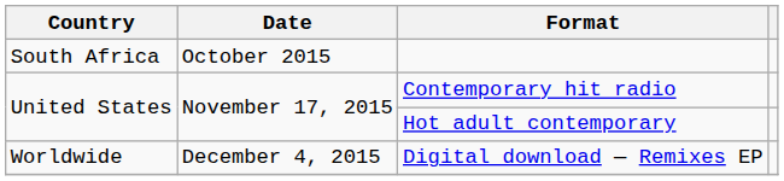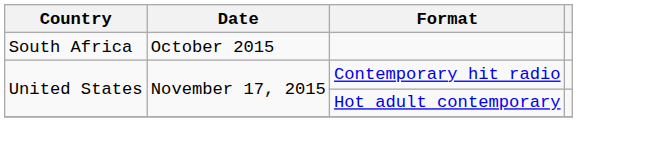 <table class="wikitable">
 <tr>
 <th>Country</th>
 <th>Date</th>
 <th>Format</th>
 <th></th>
 </tr>
 <tr>
 <td>South Africa</td>
 <td>October 2015</td>
 <td></td>
 <td></td>
 </tr>
 <tr>
 <td rowspan="2">United States</td>
 <td rowspan="2">November 17, 2015</td>
 <td><a href='#'>Contemporary hit radio</a></td>
 <td></td>
 </tr>
 <tr>
 <td><a href='#'>Hot adult contemporary</a></td>
 <td></td>
 </tr>
 <tr>
-<td>Worldwide</td>
-<td>December 4, 2015</td>
-<td><a href='#'>Digital download</a> — <a href='#'>Remixes</a> EP</td>
-<td></td>
-</tr>
-<tr>
 </tr>
 </table>
